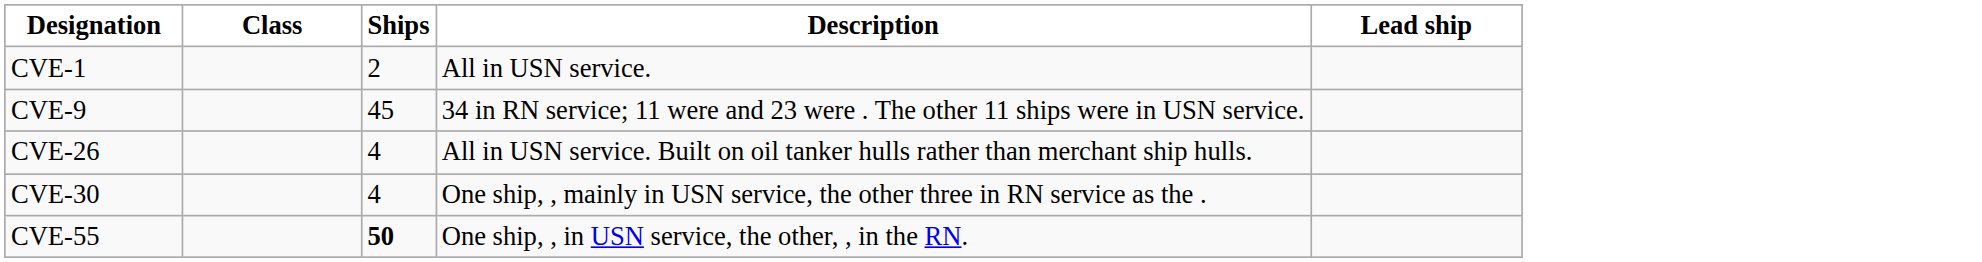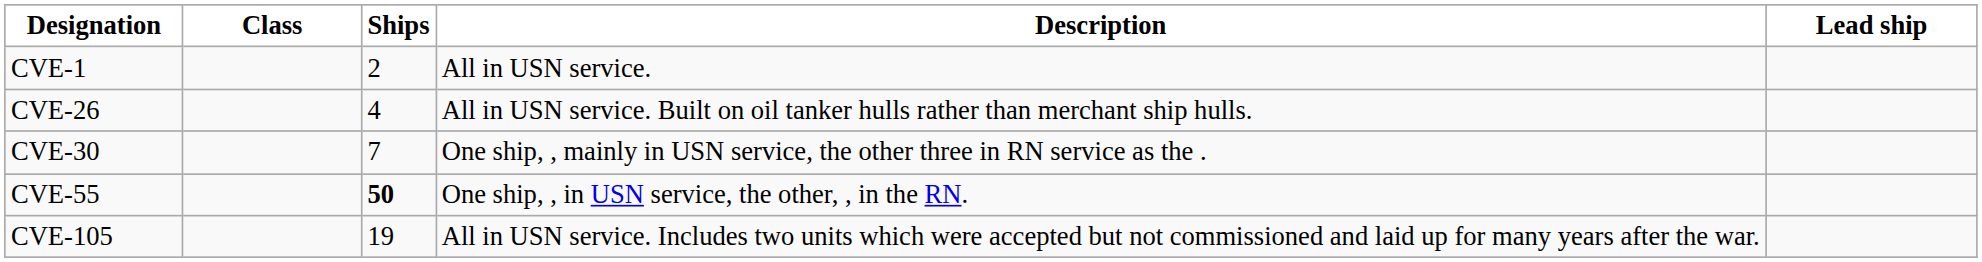 <table class="wikitable">
 <tr>
 <th style="background-color:#ffffff;width:100px;">Designation</th>
 <th style="background-color:#ffffff;width:100px;">Class</th>
 <th style="background-color:#ffffff;">Ships</th>
 <th style="background-color:#ffffff;">Description</th>
 <th style="background-color:#ffffff;width:120px;">Lead ship</th>
 </tr>
 <tr>
 <td>CVE-1</td>
 <td></td>
 <td>2</td>
 <td>All in USN service.</td>
 <td></td>
 </tr>
 <tr>
-<td>CVE-9</td>
-<td></td>
-<td>45</td>
-<td>34 in RN service; 11 were  and 23 were . The other 11 ships were in USN service.</td>
-<td></td>
-</tr>
-<tr>
 <td>CVE-26</td>
 <td></td>
 <td>4</td>
 <td>All in USN service. Built on oil tanker hulls rather than merchant ship hulls.</td>
 <td></td>
 </tr>
 <tr>
 <td>CVE-30</td>
 <td></td>
-<td>4</td>
+<td>7</td>
 <td>One ship, , mainly in USN service, the other three in RN service as the .</td>
 <td></td>
 </tr>
 <tr>
 <td>CVE-55</td>
 <td></td>
 <td><strong>50</strong></td>
 <td>One ship, , in <a href='#'>USN</a> service, the other, , in the <a href='#'>RN</a>.</td>
 <td></td>
 </tr>
+<tr>
+<td>CVE-105</td>
+<td></td>
+<td>19</td>
+<td>All in USN service. Includes two units which were accepted but not commissioned and laid up for many years after the war.</td>
+<td></td>
+</tr>
 </table>
